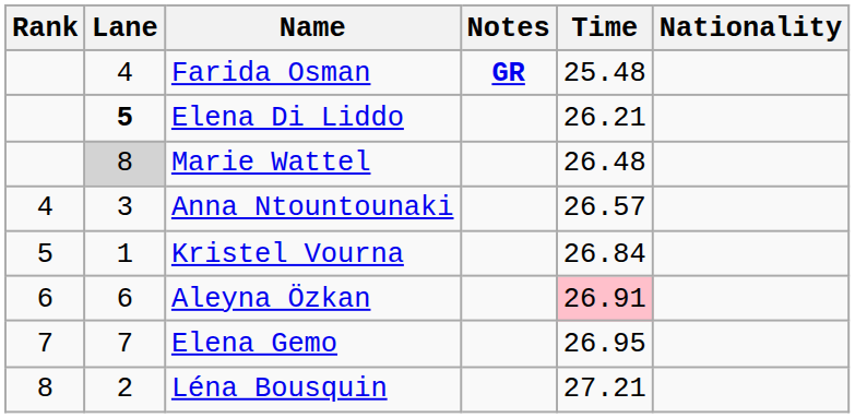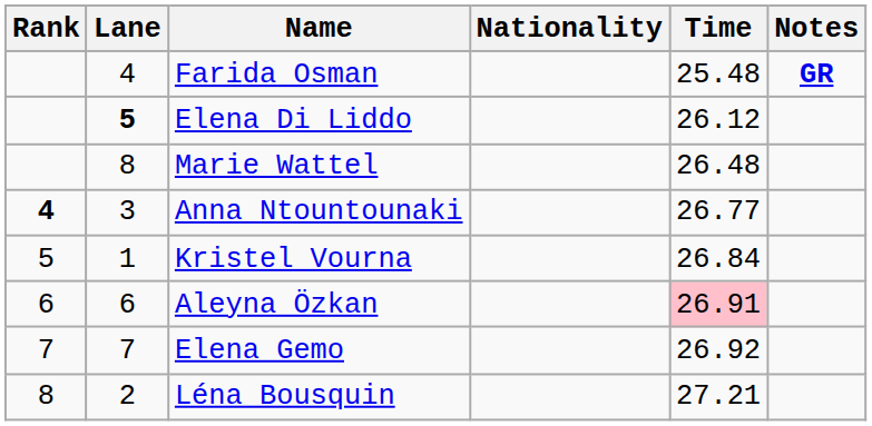 <table class="wikitable sortable" style="text-align:center">
 <tr>
 <th>Rank</th>
 <th>Lane</th>
 <th>Name</th>
+<th>Nationality</th>
+<th>Time</th>
 <th>Notes</th>
-<th>Time</th>
-<th>Nationality</th>
 </tr>
 <tr>
 <td></td>
 <td>4</td>
 <td align="left"><a href='#'>Farida Osman</a></td>
+<td align="left"></td>
+<td>25.48</td>
 <td><strong><a href='#'>GR</a></strong></td>
-<td>25.48</td>
-<td align="left"></td>
 </tr>
 <tr>
 <td></td>
 <td><strong>5</strong></td>
 <td align="left"><a href='#'>Elena Di Liddo</a></td>
+<td align="left"></td>
+<td>26.12</td>
 <td></td>
-<td>26.21</td>
-<td align="left"></td>
 </tr>
 <tr>
 <td></td>
-<td style="background: lightgrey;">8</td>
+<td>8</td>
 <td align="left"><a href='#'>Marie Wattel</a></td>
+<td align="left"></td>
+<td>26.48</td>
 <td></td>
-<td>26.48</td>
-<td align="left"></td>
 </tr>
 <tr>
-<td>4</td>
+<td><strong>4</strong></td>
 <td>3</td>
 <td align="left"><a href='#'>Anna Ntountounaki</a></td>
+<td align="left"></td>
+<td>26.77</td>
 <td></td>
-<td>26.57</td>
-<td align="left"></td>
 </tr>
 <tr>
 <td>5</td>
 <td>1</td>
 <td align="left"><a href='#'>Kristel Vourna</a></td>
+<td align="left"></td>
+<td>26.84</td>
 <td></td>
-<td>26.84</td>
-<td align="left"></td>
 </tr>
 <tr>
 <td>6</td>
 <td>6</td>
 <td align="left"><a href='#'>Aleyna Özkan</a></td>
+<td align="left"></td>
+<td style="background: pink;">26.91</td>
 <td></td>
-<td style="background: pink;">26.91</td>
-<td align="left"></td>
 </tr>
 <tr>
 <td>7</td>
 <td>7</td>
 <td align="left"><a href='#'>Elena Gemo</a></td>
+<td align="left"></td>
+<td>26.92</td>
 <td></td>
-<td>26.95</td>
-<td align="left"></td>
 </tr>
 <tr>
 <td>8</td>
 <td>2</td>
 <td align="left"><a href='#'>Léna Bousquin</a></td>
+<td align="left"></td>
+<td>27.21</td>
 <td></td>
-<td>27.21</td>
-<td align="left"></td>
 </tr>
 </table>
